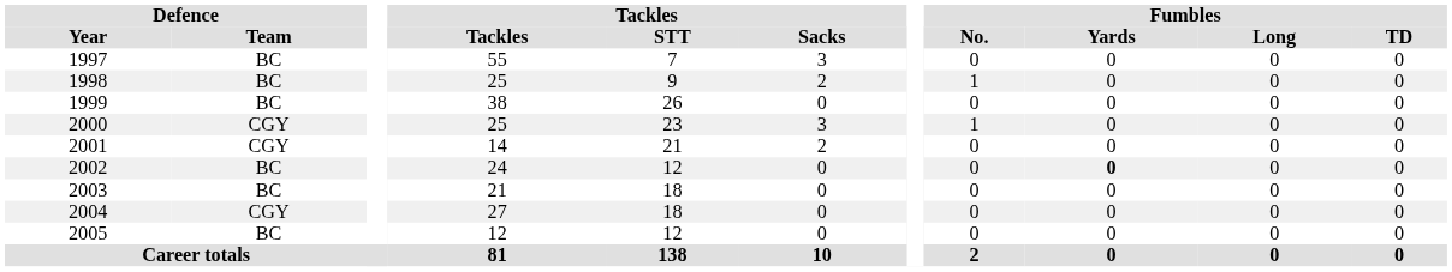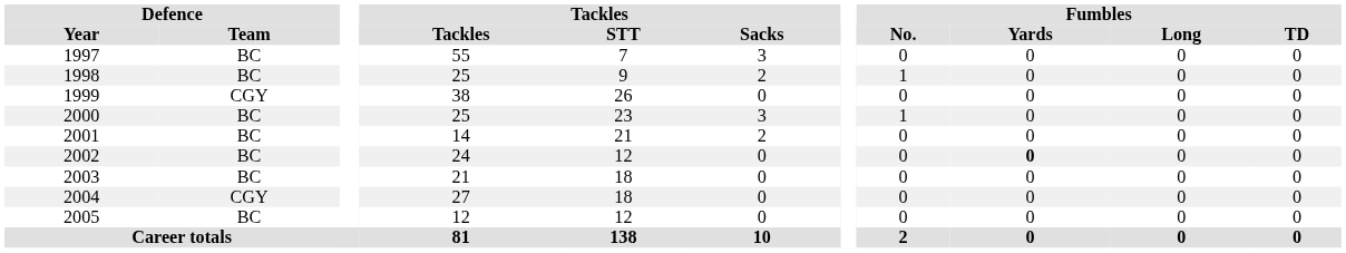 <table BORDER="0" CELLPADDING="0" CELLSPACING="0" width="75%" style="text-align:center">
 <tr bgcolor="#e0e0e0">
 <th colspan="2">Defence</th>
 <th rowspan="99" bgcolor="#ffffff"> </th>
 <th colspan="3">Tackles</th>
 <th rowspan="99" bgcolor="#ffffff"> </th>
 <th colspan="4">Fumbles</th>
 </tr>
 <tr bgcolor="#e0e0e0">
 <th>Year</th>
 <th>Team</th>
 <th>Tackles</th>
 <th>STT</th>
 <th>Sacks</th>
 <th>No.</th>
 <th>Yards</th>
 <th>Long</th>
 <th>TD</th>
 </tr>
 <tr ALIGN="center">
 <td>1997</td>
 <td>BC</td>
 <td>55</td>
 <td>7</td>
 <td>3</td>
 <td>0</td>
 <td>0</td>
 <td>0</td>
 <td>0</td>
 </tr>
 <tr ALIGN="center" bgcolor="#f0f0f0">
 <td>1998</td>
 <td>BC</td>
 <td>25</td>
 <td>9</td>
 <td>2</td>
 <td>1</td>
 <td>0</td>
 <td>0</td>
 <td>0</td>
 </tr>
 <tr ALIGN="center">
 <td>1999</td>
-<td>BC</td>
+<td>CGY</td>
 <td>38</td>
 <td>26</td>
 <td>0</td>
 <td>0</td>
 <td>0</td>
 <td>0</td>
 <td>0</td>
 </tr>
 <tr ALIGN="center" bgcolor="#f0f0f0">
 <td>2000</td>
-<td>CGY</td>
+<td>BC</td>
 <td>25</td>
 <td>23</td>
 <td>3</td>
 <td>1</td>
 <td>0</td>
 <td>0</td>
 <td>0</td>
 </tr>
 <tr ALIGN="center">
 <td>2001</td>
-<td>CGY</td>
+<td>BC</td>
 <td>14</td>
 <td>21</td>
 <td>2</td>
 <td>0</td>
 <td>0</td>
 <td>0</td>
 <td>0</td>
 </tr>
 <tr ALIGN="center" bgcolor="#f0f0f0">
 <td>2002</td>
 <td>BC</td>
 <td>24</td>
 <td>12</td>
 <td>0</td>
 <td>0</td>
 <td><strong>0</strong></td>
 <td>0</td>
 <td>0</td>
 </tr>
 <tr ALIGN="center">
 <td>2003</td>
 <td>BC</td>
 <td>21</td>
 <td>18</td>
 <td>0</td>
 <td>0</td>
 <td>0</td>
 <td>0</td>
 <td>0</td>
 </tr>
 <tr ALIGN="center" bgcolor="#f0f0f0">
 <td>2004</td>
 <td>CGY</td>
 <td>27</td>
 <td>18</td>
 <td>0</td>
 <td>0</td>
 <td>0</td>
 <td>0</td>
 <td>0</td>
 </tr>
 <tr ALIGN="center">
 <td>2005</td>
 <td>BC</td>
 <td>12</td>
 <td>12</td>
 <td>0</td>
 <td>0</td>
 <td>0</td>
 <td>0</td>
 <td>0</td>
 </tr>
 <tr bgcolor="#e0e0e0">
 <th colspan="3">Career totals</th>
 <th>81</th>
 <th>138</th>
 <th>10</th>
 <th>2</th>
 <th>0</th>
 <th>0</th>
 <th>0</th>
 </tr>
 </table>
